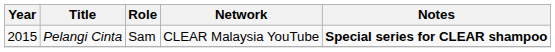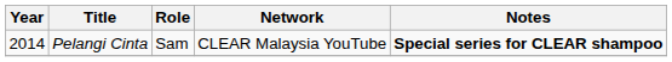 <table class="wikitable">
 <tr>
 <th>Year</th>
 <th>Title</th>
 <th>Role</th>
 <th>Network</th>
 <th>Notes</th>
 </tr>
 <tr>
-<td>2015</td>
+<td>2014</td>
 <td><em>Pelangi Cinta</em></td>
 <td>Sam</td>
 <td>CLEAR Malaysia YouTube</td>
 <td><strong>Special series for CLEAR shampoo</strong></td>
 </tr>
 <tr>
 </tr>
 </table>
